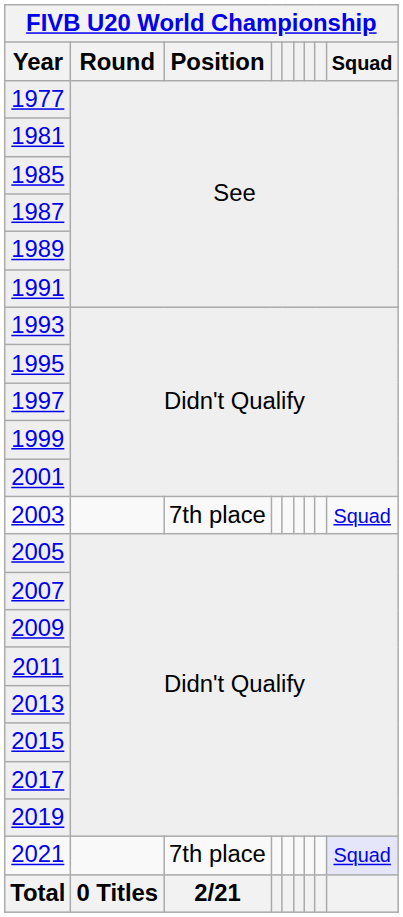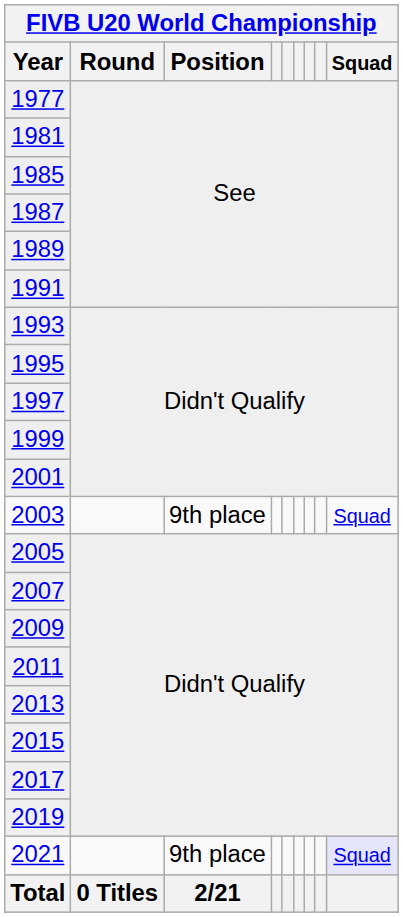 <table class="wikitable" style="text-align: center;">
 <tr>
 <th colspan=9><a href='#'>FIVB U20 World Championship</a></th>
 </tr>
 <tr>
 <th>Year</th>
 <th>Round</th>
 <th>Position</th>
 <th></th>
 <th></th>
 <th></th>
 <th></th>
 <th></th>
 <th><small>Squad</small></th>
 </tr>
 <tr bgcolor="efefef">
 <td> <a href='#'>1977</a></td>
 <td colspan=9 rowspan=6>See </td>
 </tr>
 <tr bgcolor="efefef">
 <td> <a href='#'>1981</a></td>
 </tr>
 <tr bgcolor="efefef">
 <td> <a href='#'>1985</a></td>
 </tr>
 <tr bgcolor="efefef">
 <td> <a href='#'>1987</a></td>
 </tr>
 <tr bgcolor="efefef">
 <td> <a href='#'>1989</a></td>
 </tr>
 <tr bgcolor="efefef">
 <td> <a href='#'>1991</a></td>
 </tr>
 <tr bgcolor="efefef">
 <td> <a href='#'>1993</a></td>
 <td colspan=9 rowspan=5>Didn't Qualify</td>
 </tr>
 <tr bgcolor="efefef">
 <td> <a href='#'>1995</a></td>
 </tr>
 <tr bgcolor="efefef">
 <td> <a href='#'>1997</a></td>
 </tr>
 <tr bgcolor="efefef">
 <td> <a href='#'>1999</a></td>
 </tr>
 <tr bgcolor="efefef">
 <td> <a href='#'>2001</a></td>
 </tr>
 <tr bgcolor=>
 <td> <a href='#'>2003</a></td>
 <td></td>
-<td>7th place</td>
+<td>9th place</td>
 <td></td>
 <td></td>
 <td></td>
 <td></td>
 <td></td>
 <td><small><a href='#'>Squad</a></small></td>
 </tr>
 <tr bgcolor="efefef">
 <td> <a href='#'>2005</a></td>
 <td colspan=9 rowspan=8>Didn't Qualify</td>
 </tr>
 <tr bgcolor="efefef">
 <td> <a href='#'>2007</a></td>
 </tr>
 <tr bgcolor="efefef">
 <td> <a href='#'>2009</a></td>
 </tr>
 <tr bgcolor="efefef">
 <td> <a href='#'>2011</a></td>
 </tr>
 <tr bgcolor="efefef">
 <td> <a href='#'>2013</a></td>
 </tr>
 <tr bgcolor="efefef">
 <td> <a href='#'>2015</a></td>
 </tr>
 <tr bgcolor="efefef">
 <td> <a href='#'>2017</a></td>
 </tr>
 <tr bgcolor="efefef">
 <td> <a href='#'>2019</a></td>
 </tr>
 <tr>
 <td>  <a href='#'>2021</a></td>
 <td></td>
-<td>7th place</td>
+<td>9th place</td>
 <td></td>
 <td></td>
 <td></td>
 <td></td>
 <td></td>
 <td style="background: lavender;"><small><a href='#'>Squad</a></small></td>
 </tr>
 <tr>
 <th>Total</th>
 <th>0 Titles</th>
 <th>2/21</th>
 <th></th>
 <th></th>
 <th></th>
 <th></th>
 <th></th>
 <th></th>
 </tr>
 </table>
